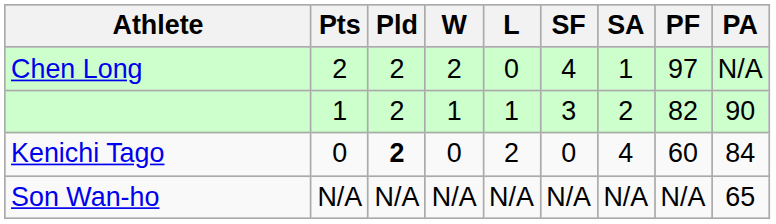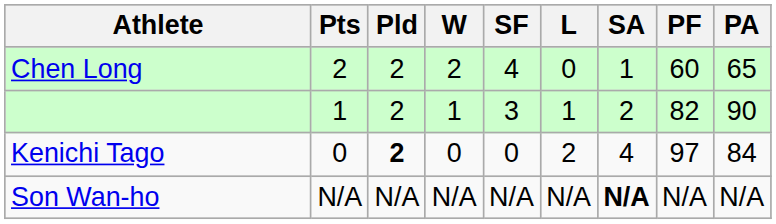 <table class=wikitable style="text-align:center">
 <tr>
 <th width=175>Athlete</th>
 <th width=20>Pts</th>
 <th width=20>Pld</th>
 <th width=20>W</th>
+<th width=20>SF</th>
 <th width=20>L</th>
-<th width=20>SF</th>
 <th width=20>SA</th>
 <th width=20>PF</th>
 <th width=20>PA</th>
 </tr>
 <tr bgcolor=ccffcc>
 <td style="text-align:left"> <a href='#'>Chen Long</a></td>
 <td>2</td>
 <td>2</td>
 <td>2</td>
+<td>4</td>
 <td>0</td>
-<td>4</td>
 <td>1</td>
-<td>97</td>
-<td>N/A</td>
+<td>60</td>
+<td>65</td>
 </tr>
 <tr bgcolor=ccffcc>
 <td style="text-align:left"></td>
 <td>1</td>
 <td>2</td>
 <td>1</td>
+<td>3</td>
 <td>1</td>
-<td>3</td>
 <td>2</td>
 <td>82</td>
 <td>90</td>
 </tr>
 <tr bgcolor=>
 <td style="text-align:left"> <a href='#'>Kenichi Tago</a></td>
 <td>0</td>
 <td><strong>2</strong></td>
 <td>0</td>
+<td>0</td>
 <td>2</td>
-<td>0</td>
 <td>4</td>
-<td>60</td>
+<td>97</td>
 <td>84</td>
 </tr>
 <tr bgcolor=>
 <td style="text-align:left"> <a href='#'>Son Wan-ho</a></td>
 <td>N/A</td>
 <td>N/A</td>
 <td>N/A</td>
 <td>N/A</td>
 <td>N/A</td>
+<td><strong>N/A</strong></td>
 <td>N/A</td>
 <td>N/A</td>
-<td>65</td>
 </tr>
 </table>
